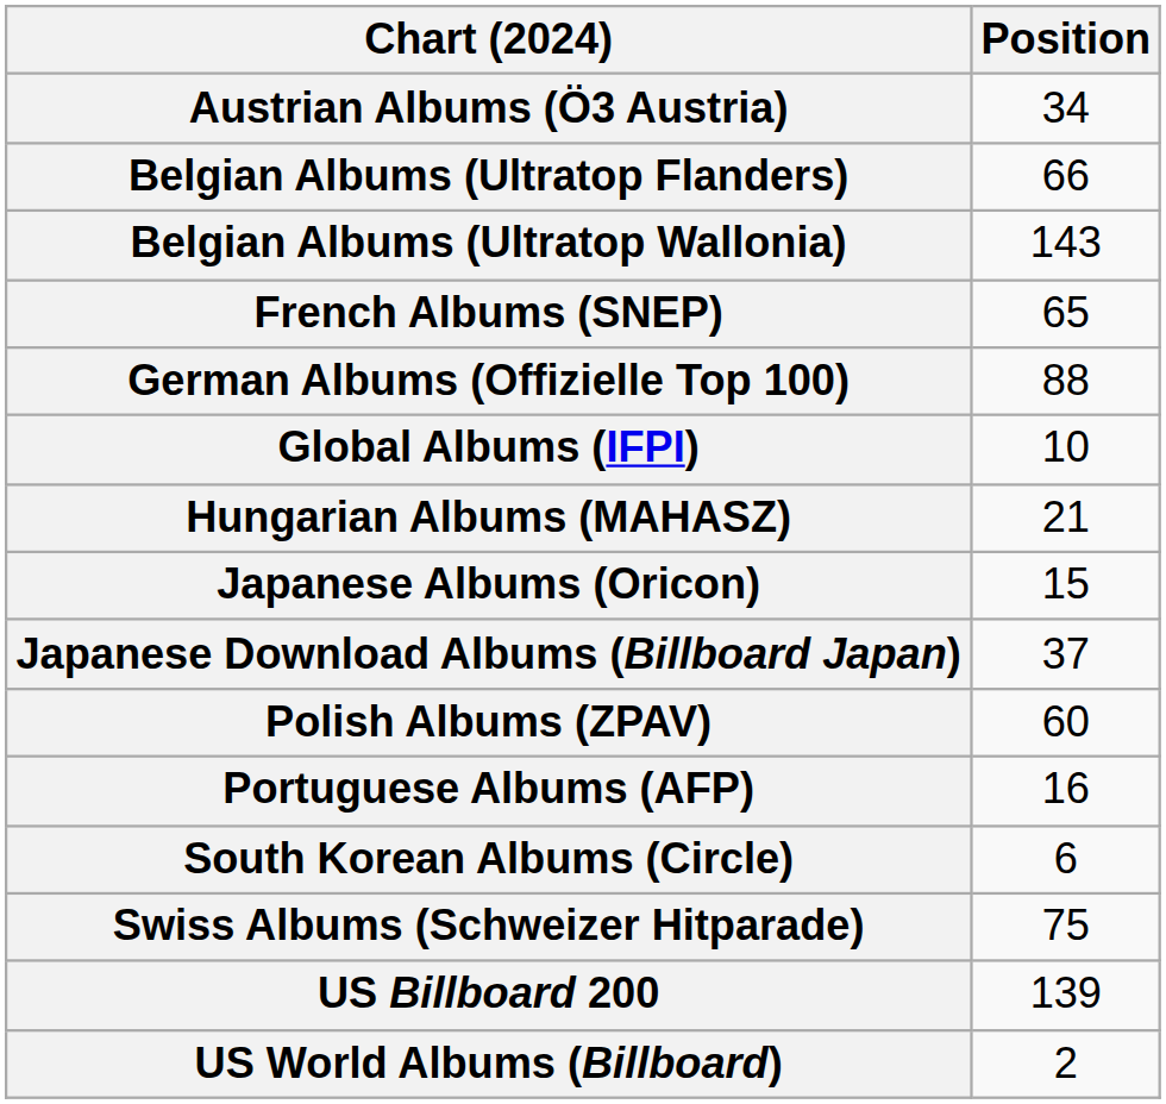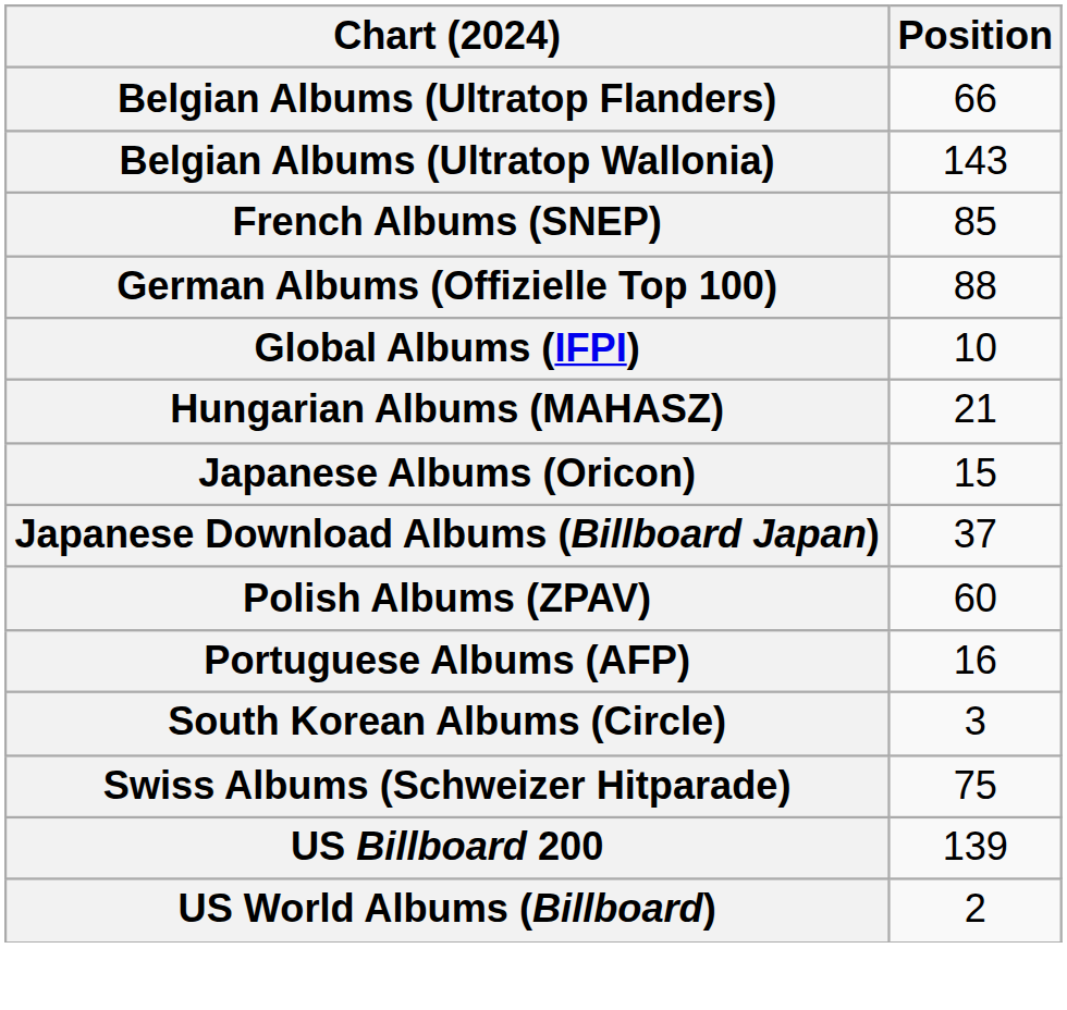 <table class="wikitable sortable plainrowheaders" style="text-align:center">
 <tr>
 <th scope="col">Chart (2024)</th>
 <th scope="col">Position</th>
-</tr>
-<tr>
-<th scope="row">Austrian Albums (Ö3 Austria)</th>
-<td>34</td>
 </tr>
 <tr>
 <th scope="row">Belgian Albums (Ultratop Flanders)</th>
 <td>66</td>
 </tr>
 <tr>
 <th scope="row">Belgian Albums (Ultratop Wallonia)</th>
 <td>143</td>
 </tr>
 <tr>
 <th scope="row">French Albums (SNEP)</th>
-<td>65</td>
+<td>85</td>
 </tr>
 <tr>
 <th scope="row">German Albums (Offizielle Top 100)</th>
 <td>88</td>
 </tr>
 <tr>
 <th scope="row">Global Albums (<a href='#'>IFPI</a>)</th>
 <td>10</td>
 </tr>
 <tr>
 <th scope="row">Hungarian Albums (MAHASZ)</th>
 <td>21</td>
 </tr>
 <tr>
 <th scope="row">Japanese Albums (Oricon)</th>
 <td>15</td>
 </tr>
 <tr>
 <th scope="row">Japanese Download Albums (<em>Billboard Japan</em>)</th>
 <td>37</td>
 </tr>
 <tr>
 <th scope="row">Polish Albums (ZPAV)</th>
 <td>60</td>
 </tr>
 <tr>
 <th scope="row">Portuguese Albums (AFP)</th>
 <td>16</td>
 </tr>
 <tr>
 <th scope="row">South Korean Albums (Circle)</th>
-<td>6</td>
+<td>3</td>
 </tr>
 <tr>
 <th scope="row">Swiss Albums (Schweizer Hitparade)</th>
 <td>75</td>
 </tr>
 <tr>
 <th scope="row">US <em>Billboard</em> 200</th>
 <td>139</td>
 </tr>
 <tr>
 <th scope="row">US World Albums (<em>Billboard</em>)</th>
 <td>2</td>
 </tr>
 </table>
